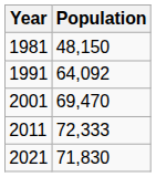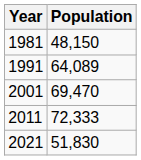 <table class="wikitable">
 <tr>
 <th>Year</th>
 <th>Population</th>
 </tr>
 <tr>
 <td>1981</td>
 <td>48,150</td>
 </tr>
 <tr>
 <td>1991</td>
-<td>64,092</td>
+<td>64,089</td>
 </tr>
 <tr>
 <td>2001</td>
 <td>69,470</td>
 </tr>
 <tr>
 <td>2011</td>
 <td>72,333</td>
 </tr>
 <tr>
 <td>2021</td>
-<td>71,830</td>
+<td>51,830</td>
 </tr>
 </table>
